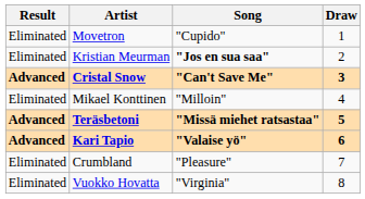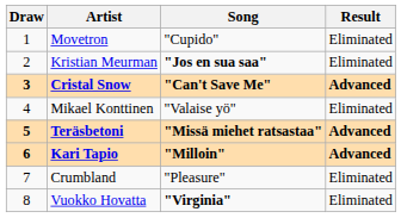 <table class="sortable wikitable" style="margin: 1em auto 1em auto; text-align:center;">
 <tr>
-<th>Result</th>
+<th>Draw</th>
 <th>Artist</th>
 <th>Song</th>
-<th>Draw</th>
+<th>Result</th>
 </tr>
 <tr>
-<td align="left">Eliminated</td>
+<td>1</td>
 <td align="left"><a href='#'>Movetron</a></td>
 <td align="left">"Cupido"</td>
-<td>1</td>
+<td align="left">Eliminated</td>
 </tr>
 <tr>
-<td align="left">Eliminated</td>
+<td>2</td>
 <td align="left"><a href='#'>Kristian Meurman</a></td>
 <td align="left"><strong>"Jos en sua saa"</strong></td>
-<td>2</td>
+<td align="left">Eliminated</td>
 </tr>
 <tr style="font-weight:bold; background:navajowhite;">
-<td align="left">Advanced</td>
+<td>3</td>
 <td align="left"><a href='#'>Cristal Snow</a></td>
 <td align="left">"Can't Save Me"</td>
-<td>3</td>
+<td align="left">Advanced</td>
 </tr>
 <tr>
+<td>4</td>
+<td align="left">Mikael Konttinen</td>
+<td align="left">"Valaise yö"</td>
 <td align="left">Eliminated</td>
-<td align="left">Mikael Konttinen</td>
-<td align="left">"Milloin"</td>
-<td>4</td>
 </tr>
 <tr style="font-weight:bold; background:navajowhite;">
-<td align="left">Advanced</td>
+<td>5</td>
 <td align="left"><a href='#'>Teräsbetoni</a></td>
 <td align="left">"Missä miehet ratsastaa"</td>
-<td>5</td>
+<td align="left">Advanced</td>
 </tr>
 <tr style="font-weight:bold; background:navajowhite;">
+<td>6</td>
+<td align="left"><a href='#'>Kari Tapio</a></td>
+<td align="left">"Milloin"</td>
 <td align="left">Advanced</td>
-<td align="left"><a href='#'>Kari Tapio</a></td>
-<td align="left">"Valaise yö"</td>
-<td>6</td>
 </tr>
 <tr align="center">
-<td align="left">Eliminated</td>
+<td>7</td>
 <td align="left">Crumbland</td>
 <td align="left">"Pleasure"</td>
-<td>7</td>
+<td align="left">Eliminated</td>
 </tr>
 <tr>
+<td>8</td>
+<td align="left"><a href='#'>Vuokko Hovatta</a></td>
+<td align="left"><strong>"Virginia"</strong></td>
 <td align="left">Eliminated</td>
-<td align="left"><a href='#'>Vuokko Hovatta</a></td>
-<td align="left">"Virginia"</td>
-<td>8</td>
 </tr>
 </table>
